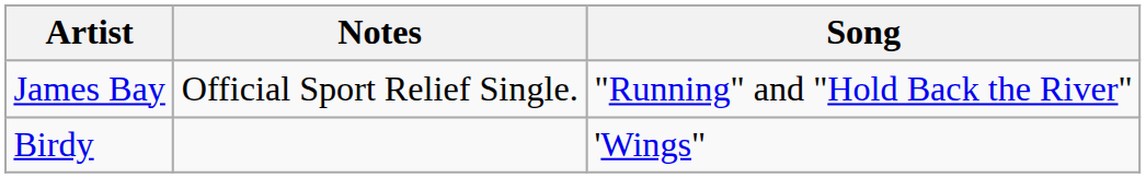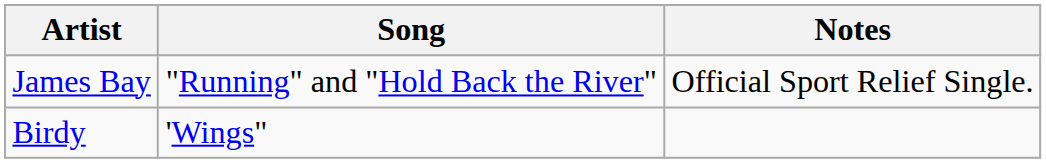 <table class="wikitable">
 <tr>
 <th>Artist</th>
+<th>Song</th>
 <th>Notes</th>
-<th>Song</th>
 </tr>
 <tr>
 <td><a href='#'>James Bay</a></td>
+<td>"<a href='#'>Running</a>" and "<a href='#'>Hold Back the River</a>"</td>
 <td>Official Sport Relief Single.</td>
-<td>"<a href='#'>Running</a>" and "<a href='#'>Hold Back the River</a>"</td>
 </tr>
 <tr>
 <td><a href='#'>Birdy</a></td>
+<td>'<a href='#'>Wings</a>"</td>
 <td></td>
-<td>'<a href='#'>Wings</a>"</td>
 </tr>
 </table>
